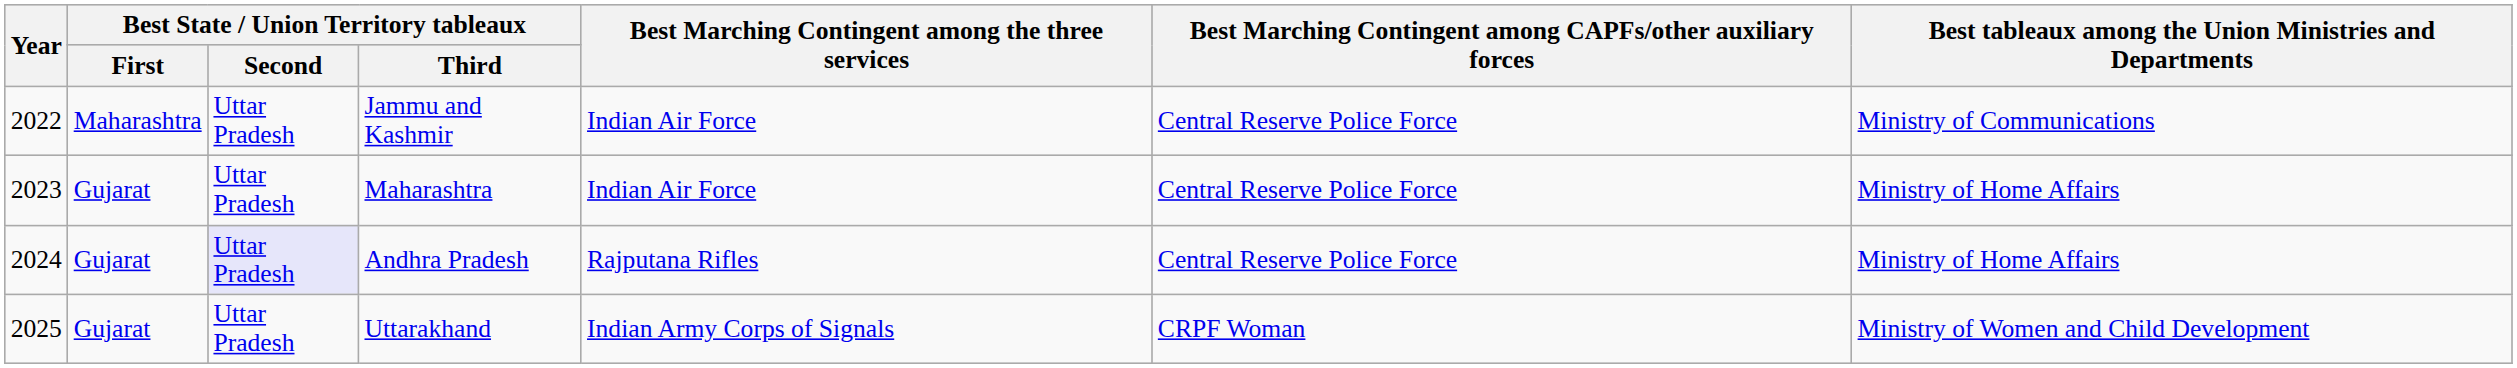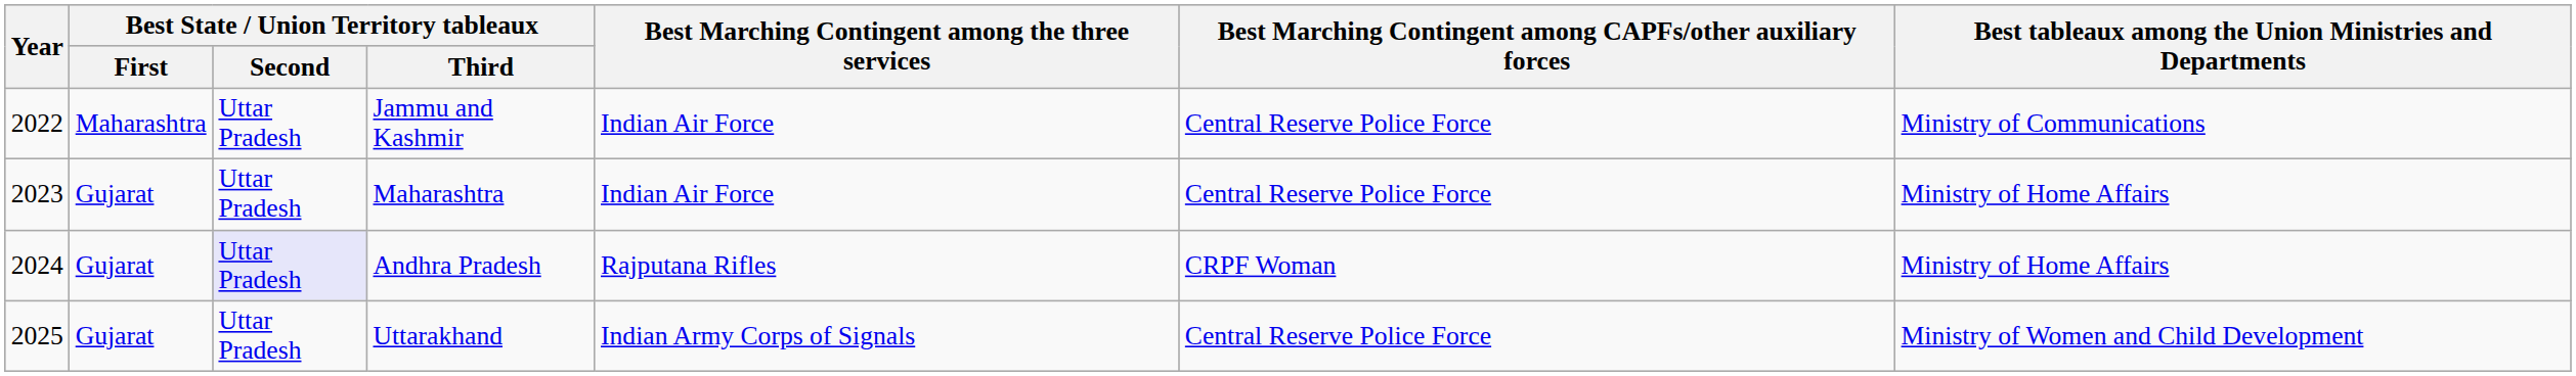 <table class="wikitable">
 <tr>
 <th rowspan="2"><strong>Year</strong></th>
 <th colspan="3">Best State / Union Territory tableaux</th>
 <th rowspan="2"><strong>Best Marching Contingent among the three services</strong></th>
 <th rowspan="2"><strong>Best Marching Contingent among CAPFs/other auxiliary forces</strong></th>
 <th rowspan="2">Best tableaux among the Union Ministries and Departments</th>
 </tr>
 <tr>
 <th>First</th>
 <th>Second</th>
 <th>Third</th>
 </tr>
 <tr>
 <td>2022</td>
 <td><a href='#'>Maharashtra</a></td>
 <td><a href='#'>Uttar Pradesh</a></td>
 <td><a href='#'>Jammu and Kashmir</a></td>
 <td><a href='#'>Indian Air Force</a></td>
 <td><a href='#'>Central Reserve Police Force</a></td>
 <td><a href='#'>Ministry of Communications</a></td>
 </tr>
 <tr>
 <td>2023</td>
 <td><a href='#'>Gujarat</a></td>
 <td><a href='#'>Uttar Pradesh</a></td>
 <td><a href='#'>Maharashtra</a></td>
 <td><a href='#'>Indian Air Force</a></td>
 <td><a href='#'>Central Reserve Police Force</a></td>
 <td><a href='#'>Ministry of Home Affairs</a></td>
 </tr>
 <tr>
 <td>2024</td>
 <td><a href='#'>Gujarat</a></td>
 <td style="background: lavender;"><a href='#'>Uttar Pradesh</a></td>
 <td><a href='#'>Andhra Pradesh</a></td>
 <td><a href='#'>Rajputana Rifles</a></td>
-<td><a href='#'>Central Reserve Police Force</a></td>
+<td><a href='#'>CRPF Woman</a></td>
 <td><a href='#'>Ministry of Home Affairs</a></td>
 </tr>
 <tr>
 <td>2025</td>
 <td><a href='#'>Gujarat</a></td>
 <td><a href='#'>Uttar Pradesh</a></td>
 <td><a href='#'>Uttarakhand</a></td>
 <td><a href='#'>Indian Army Corps of Signals</a></td>
-<td><a href='#'>CRPF Woman</a></td>
+<td><a href='#'>Central Reserve Police Force</a></td>
 <td><a href='#'>Ministry of Women and Child Development</a></td>
 </tr>
 </table>
